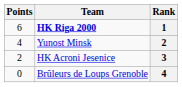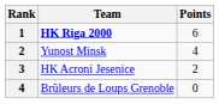 <table class="wikitable" style="text-align: center;">
 <tr>
+<th>Rank</th>
+<th>Team</th>
 <th>Points</th>
-<th>Team</th>
-<th>Rank</th>
 </tr>
 <tr>
+<th>1</th>
+<td style="text-align: left;"> <strong><a href='#'>HK Riga 2000</a></strong></td>
 <td>6</td>
-<td style="text-align: left;"> <strong><a href='#'>HK Riga 2000</a></strong></td>
-<th>1</th>
 </tr>
 <tr>
+<th>2</th>
+<td style="text-align: left;"> <a href='#'>Yunost Minsk</a></td>
 <td>4</td>
-<td style="text-align: left;"> <a href='#'>Yunost Minsk</a></td>
-<th>2</th>
 </tr>
 <tr>
+<th>3</th>
+<td style="text-align: left;"> <a href='#'>HK Acroni Jesenice</a></td>
 <td>2</td>
-<td style="text-align: left;"> <a href='#'>HK Acroni Jesenice</a></td>
-<th>3</th>
 </tr>
 <tr>
+<th>4</th>
+<td style="text-align: left;"> <a href='#'>Brûleurs de Loups Grenoble</a></td>
 <td>0</td>
-<td style="text-align: left;"> <a href='#'>Brûleurs de Loups Grenoble</a></td>
-<th>4</th>
 </tr>
 </table>
